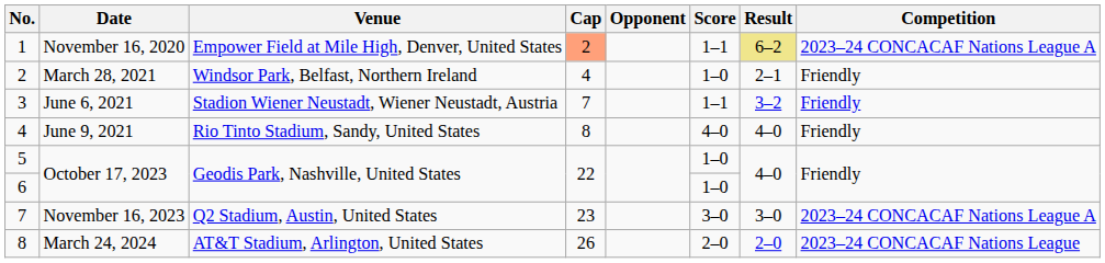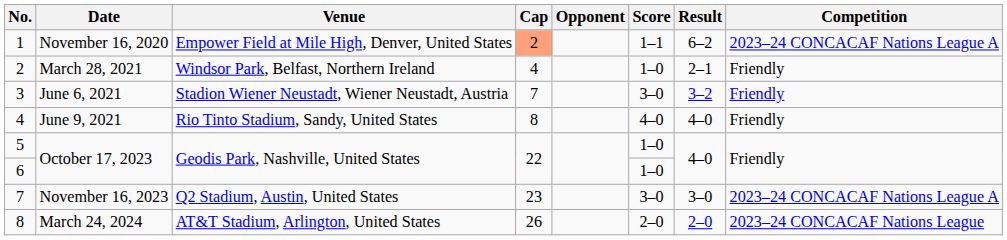 <table class="wikitable sortable">
 <tr>
 <th scope="col">No.</th>
 <th scope="col">Date</th>
 <th scope="col">Venue</th>
 <th scope="col">Cap</th>
 <th scope="col">Opponent</th>
 <th scope="col">Score</th>
 <th scope="col">Result</th>
 <th scope="col">Competition</th>
 </tr>
 <tr>
 <td align="center">1</td>
 <td>November 16, 2020</td>
 <td><a href='#'>Empower Field at Mile High</a>, Denver, United States</td>
 <td align="center" style="background: lightsalmon;">2</td>
 <td></td>
 <td align="center">1–1</td>
-<td align="center" style="background: khaki;">6–2</td>
+<td align="center">6–2</td>
 <td><a href='#'>2023–24 CONCACAF Nations League A</a></td>
 </tr>
 <tr>
 <td align="center">2</td>
 <td>March 28, 2021</td>
 <td><a href='#'>Windsor Park</a>, Belfast, Northern Ireland</td>
 <td align="center">4</td>
 <td></td>
 <td align="center">1–0</td>
 <td align="center">2–1</td>
 <td>Friendly</td>
 </tr>
 <tr>
 <td align="center">3</td>
 <td>June 6, 2021</td>
 <td><a href='#'>Stadion Wiener Neustadt</a>, Wiener Neustadt, Austria</td>
 <td align="center">7</td>
 <td></td>
-<td align="center">1–1</td>
+<td align="center">3–0</td>
 <td align="center"><a href='#'>3–2</a> </td>
 <td><a href='#'>Friendly</a></td>
 </tr>
 <tr>
 <td align="center">4</td>
 <td>June 9, 2021</td>
 <td><a href='#'>Rio Tinto Stadium</a>, Sandy, United States</td>
 <td align="center">8</td>
 <td></td>
 <td align="center">4–0</td>
 <td align="center">4–0</td>
 <td>Friendly</td>
 </tr>
 <tr>
 <td align=center>5</td>
 <td rowspan=2>October 17, 2023</td>
 <td rowspan=2><a href='#'>Geodis Park</a>, Nashville, United States</td>
 <td rowspan=2 align=center>22</td>
 <td rowspan=2></td>
 <td align=center>1–0</td>
 <td rowspan=2 align=center>4–0</td>
 <td rowspan=2>Friendly</td>
 </tr>
 <tr>
 <td align=center>6</td>
 <td align="center">1–0</td>
 </tr>
 <tr>
 <td align="center">7</td>
 <td>November 16, 2023</td>
 <td><a href='#'>Q2 Stadium</a>, <a href='#'>Austin</a>, United States</td>
 <td align="center">23</td>
 <td></td>
 <td align="center">3–0</td>
 <td align="center">3–0</td>
 <td><a href='#'>2023–24 CONCACAF Nations League A</a></td>
 </tr>
 <tr>
 <td align="center">8</td>
 <td>March 24, 2024</td>
 <td><a href='#'>AT&T Stadium</a>, <a href='#'>Arlington</a>, United States</td>
 <td align="center">26</td>
 <td></td>
 <td align="center">2–0</td>
 <td align="center"><a href='#'>2–0</a></td>
 <td><a href='#'>2023–24 CONCACAF Nations League</a></td>
 </tr>
 </table>
